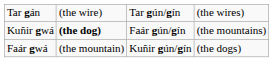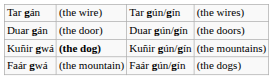 <table class=wikitable>
 <tr>
 <td>Tar   <strong>g</strong>án</td>
 <td>(the wire)</td>
 <td>Tar   <strong>g</strong>ún/<strong>g</strong>ín</td>
 <td>(the wires)</td>
 </tr>
 <tr>
+<td>Duar  <strong>g</strong>án</td>
+<td>(the door)</td>
+<td>Duar  <strong>g</strong>ún/<strong>g</strong>ín</td>
+<td>(the doors)</td>
+</tr>
+<tr>
 <td>Kuñir <strong>g</strong>wá</td>
 <td><strong>(the dog)</strong></td>
-<td>Faár  <strong>g</strong>ún/<strong>g</strong>ín</td>
+<td>Kuñir <strong>g</strong>ún/<strong>g</strong>ín</td>
 <td>(the mountains)</td>
 </tr>
 <tr>
 <td>Faár  <strong>g</strong>wá</td>
 <td>(the mountain)</td>
-<td>Kuñir <strong>g</strong>ún/<strong>g</strong>ín</td>
+<td>Faár  <strong>g</strong>ún/<strong>g</strong>ín</td>
 <td>(the dogs)</td>
 </tr>
 </table>
